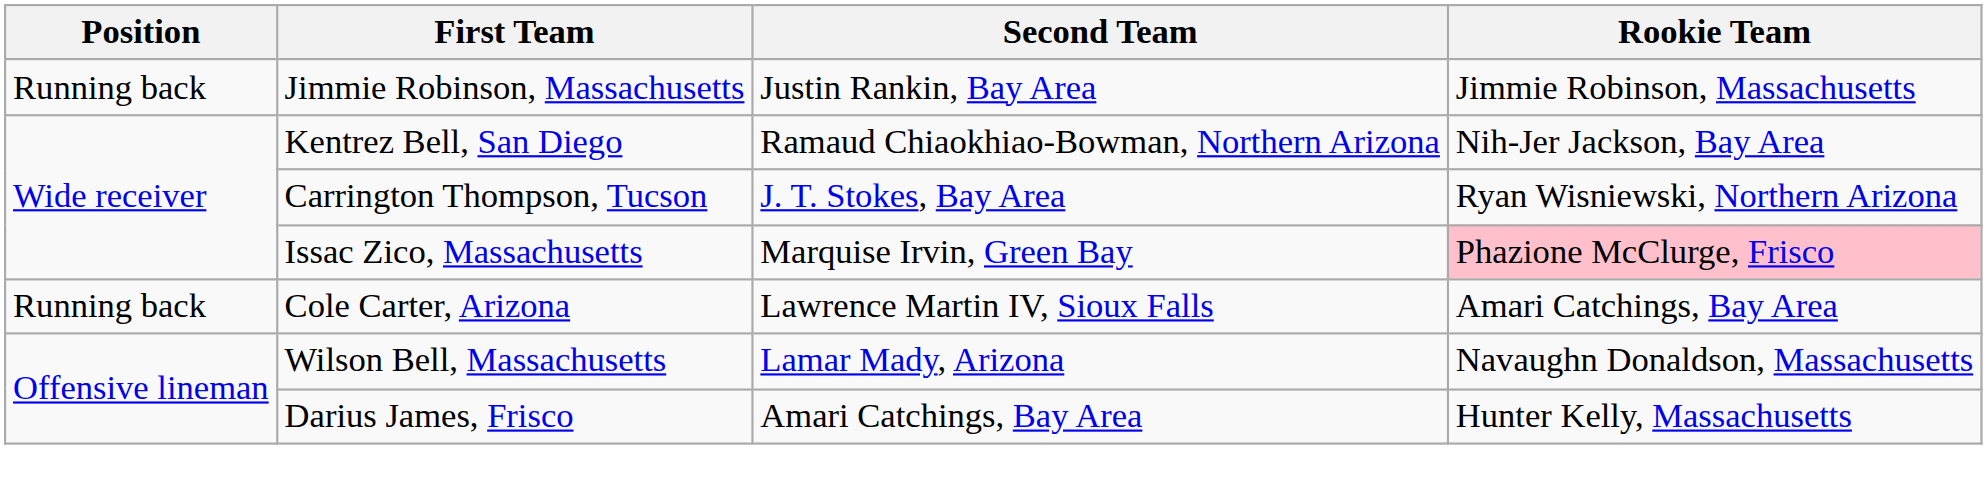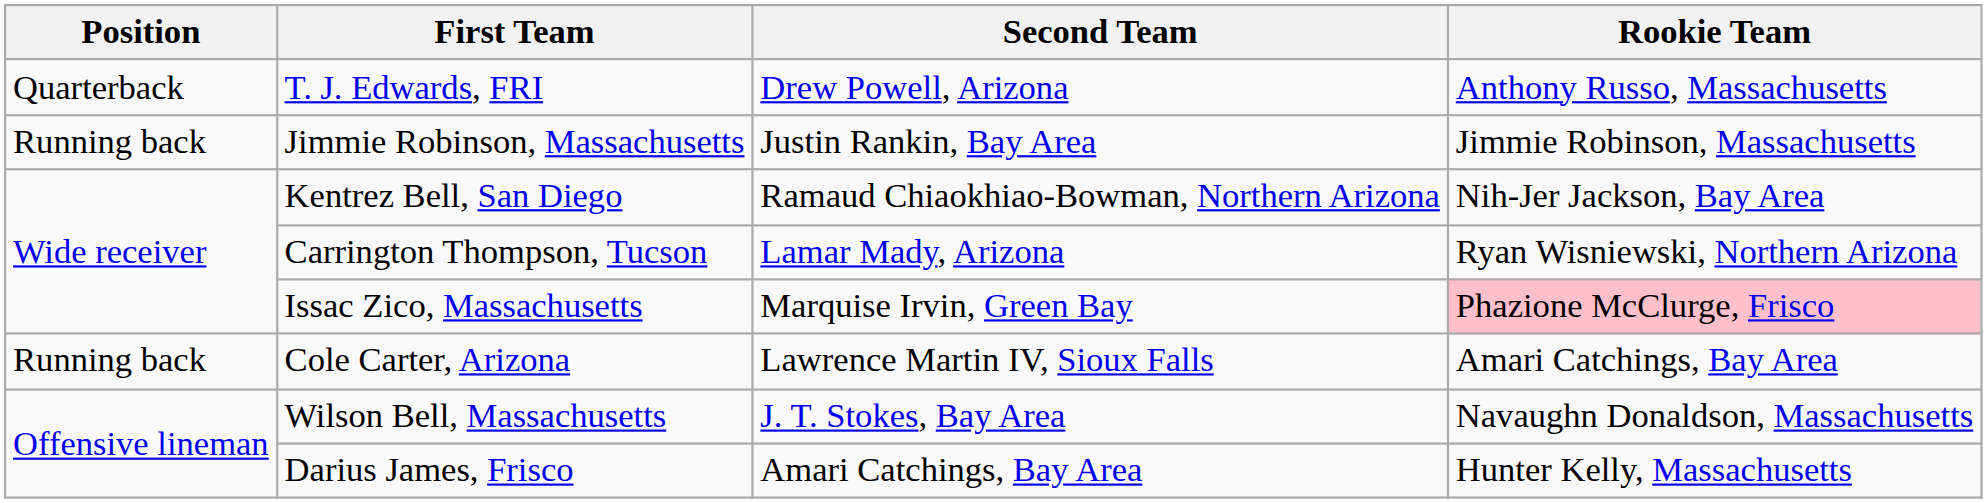 <table class="wikitable">
 <tr>
 <th>Position</th>
 <th>First Team</th>
 <th>Second Team</th>
 <th>Rookie Team</th>
+</tr>
+<tr>
+<td>Quarterback</td>
+<td><a href='#'>T. J. Edwards</a>, <a href='#'>FRI</a></td>
+<td><a href='#'>Drew Powell</a>, <a href='#'>Arizona</a></td>
+<td><a href='#'>Anthony Russo</a>, <a href='#'>Massachusetts</a></td>
 </tr>
 <tr>
 <td>Running back</td>
 <td>Jimmie Robinson, <a href='#'>Massachusetts</a></td>
 <td>Justin Rankin, <a href='#'>Bay Area</a></td>
 <td>Jimmie Robinson, <a href='#'>Massachusetts</a></td>
 </tr>
 <tr>
 <td rowspan="3"><a href='#'>Wide receiver</a></td>
 <td>Kentrez Bell, <a href='#'>San Diego</a></td>
 <td>Ramaud Chiaokhiao-Bowman, <a href='#'>Northern Arizona</a></td>
 <td>Nih-Jer Jackson, <a href='#'>Bay Area</a></td>
 </tr>
 <tr>
 <td>Carrington Thompson, <a href='#'>Tucson</a></td>
-<td><a href='#'>J. T. Stokes</a>, <a href='#'>Bay Area</a></td>
+<td><a href='#'>Lamar Mady</a>, <a href='#'>Arizona</a></td>
 <td>Ryan Wisniewski, <a href='#'>Northern Arizona</a></td>
 </tr>
 <tr>
 <td>Issac Zico, <a href='#'>Massachusetts</a></td>
 <td>Marquise Irvin, <a href='#'>Green Bay</a></td>
 <td style="background: pink;">Phazione McClurge, <a href='#'>Frisco</a></td>
 </tr>
 <tr>
 <td>Running back</td>
 <td>Cole Carter, <a href='#'>Arizona</a></td>
 <td>Lawrence Martin IV, <a href='#'>Sioux Falls</a></td>
 <td>Amari Catchings, <a href='#'>Bay Area</a></td>
 </tr>
 <tr>
 <td rowspan="2"><a href='#'>Offensive lineman</a></td>
 <td>Wilson Bell, <a href='#'>Massachusetts</a></td>
-<td><a href='#'>Lamar Mady</a>, <a href='#'>Arizona</a></td>
+<td><a href='#'>J. T. Stokes</a>, <a href='#'>Bay Area</a></td>
 <td>Navaughn Donaldson, <a href='#'>Massachusetts</a></td>
 </tr>
 <tr>
 <td>Darius James, <a href='#'>Frisco</a></td>
 <td>Amari Catchings, <a href='#'>Bay Area</a></td>
 <td>Hunter Kelly, <a href='#'>Massachusetts</a></td>
 </tr>
 </table>
